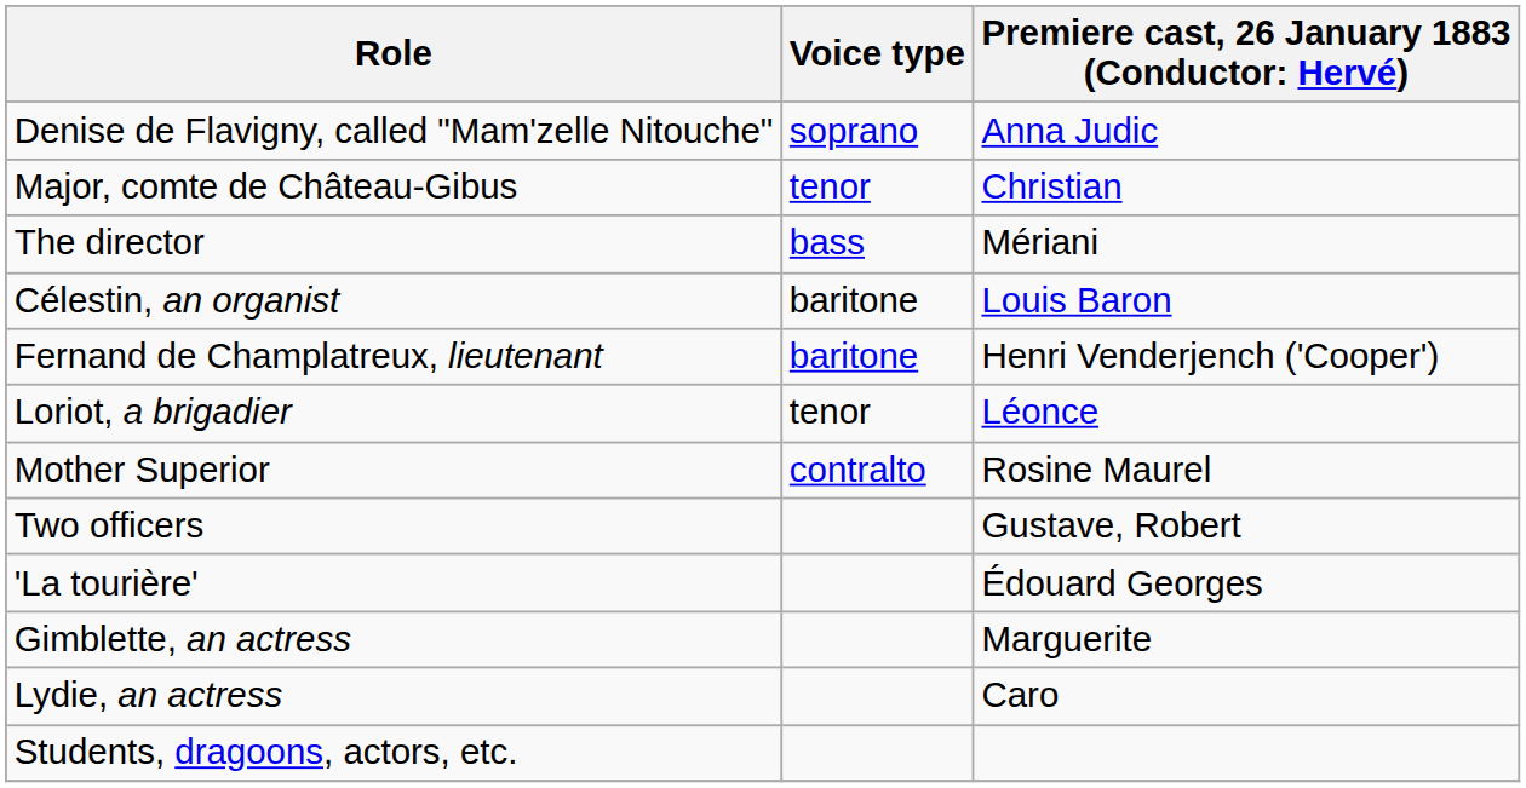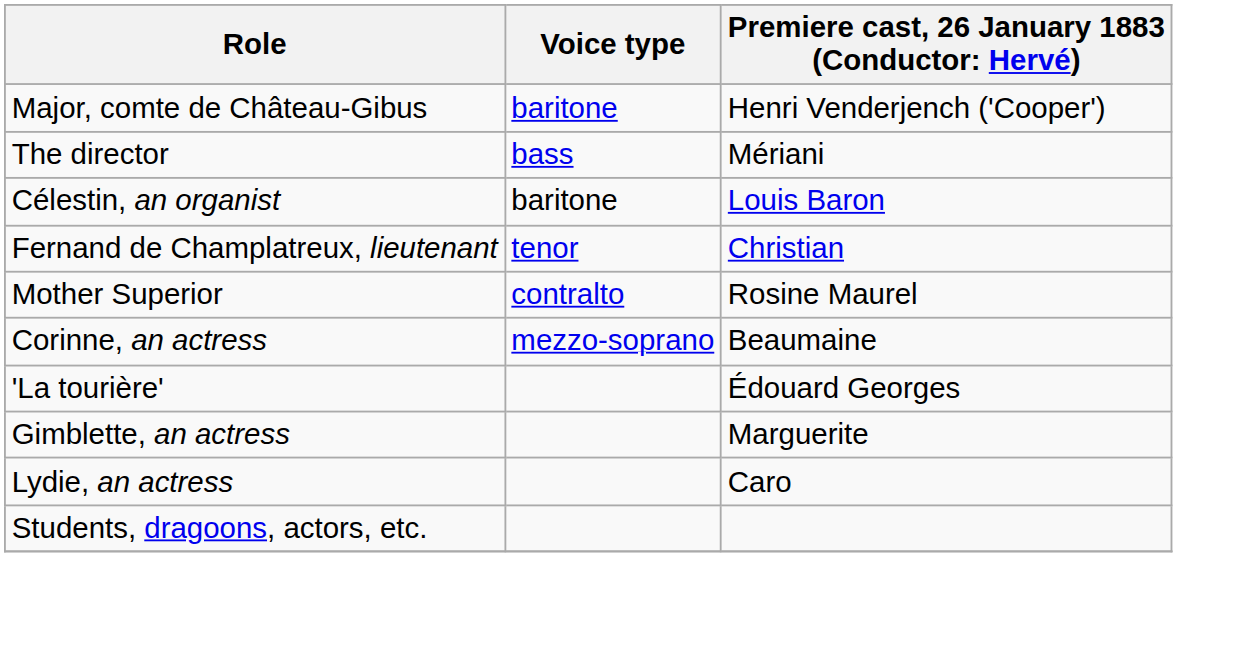 <table class="wikitable">
 <tr>
 <th>Role</th>
 <th>Voice type</th>
 <th>Premiere cast, 26 January 1883 <br>(Conductor: <a href='#'>Hervé</a>)</th>
 </tr>
 <tr>
-<td>Denise de Flavigny, called "Mam'zelle Nitouche"</td>
-<td><a href='#'>soprano</a></td>
-<td><a href='#'>Anna Judic</a></td>
-</tr>
-<tr>
 <td>Major, comte de Château-Gibus</td>
-<td><a href='#'>tenor</a></td>
-<td><a href='#'>Christian</a></td>
+<td><a href='#'>baritone</a></td>
+<td>Henri Venderjench ('Cooper')</td>
 </tr>
 <tr>
 <td>The director</td>
 <td><a href='#'>bass</a></td>
 <td>Mériani</td>
 </tr>
 <tr>
 <td>Célestin, <em>an organist</em></td>
 <td>baritone</td>
 <td><a href='#'>Louis Baron</a></td>
 </tr>
 <tr>
 <td>Fernand de Champlatreux, <em>lieutenant</em></td>
-<td><a href='#'>baritone</a></td>
-<td>Henri Venderjench ('Cooper')</td>
-</tr>
-<tr>
-<td>Loriot, <em>a brigadier</em></td>
-<td>tenor</td>
-<td><a href='#'>Léonce</a></td>
+<td><a href='#'>tenor</a></td>
+<td><a href='#'>Christian</a></td>
 </tr>
 <tr>
 <td>Mother Superior</td>
 <td><a href='#'>contralto</a></td>
 <td>Rosine Maurel</td>
 </tr>
 <tr>
-<td>Two officers</td>
-<td></td>
-<td>Gustave, Robert</td>
+<td>Corinne, <em>an actress</em></td>
+<td><a href='#'>mezzo-soprano</a></td>
+<td>Beaumaine</td>
 </tr>
 <tr>
 <td>'La tourière'</td>
 <td></td>
 <td>Édouard Georges</td>
 </tr>
 <tr>
 <td>Gimblette, <em>an actress</em></td>
 <td></td>
 <td>Marguerite</td>
 </tr>
 <tr>
 <td>Lydie, <em>an actress</em></td>
 <td></td>
 <td>Caro</td>
 </tr>
 <tr>
 <td>Students, <a href='#'>dragoons</a>, actors, etc.</td>
 <td></td>
 <td></td>
 </tr>
 <tr>
 </tr>
 </table>
